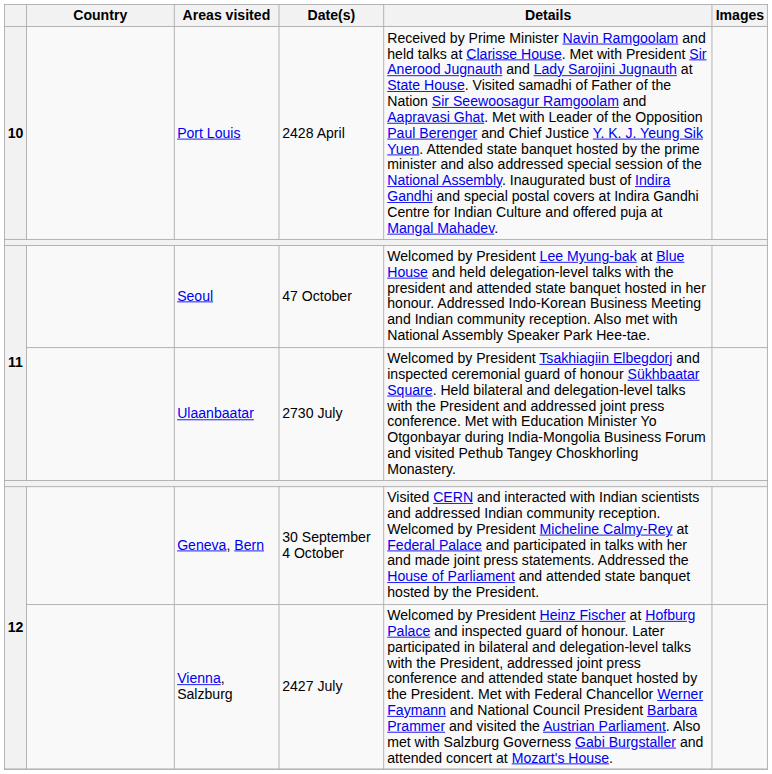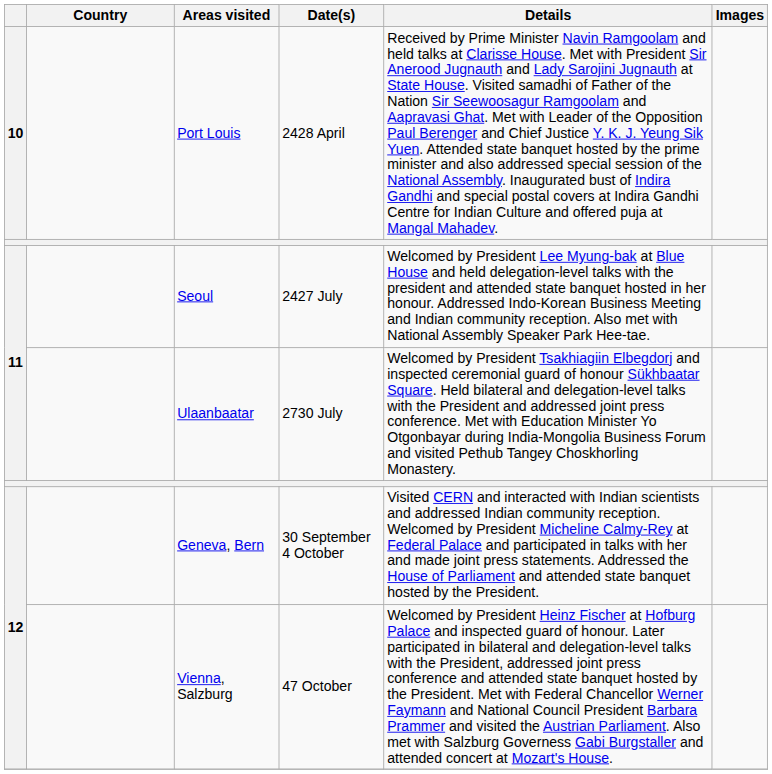 <table class="wikitable outercollapse sortable">
 <tr>
 <th></th>
 <th style="width:10em">Country</th>
 <th style="width:7em">Areas visited</th>
 <th style="width:7em">Date(s)</th>
 <th class="unsortable">Details</th>
 <th class="unsortable">Images</th>
 </tr>
 <tr>
 <th>10</th>
 <td></td>
 <td><a href='#'>Port Louis</a></td>
 <td>2428 April</td>
 <td>Received by Prime Minister <a href='#'>Navin Ramgoolam</a> and held talks at <a href='#'>Clarisse House</a>. Met with President <a href='#'>Sir Anerood Jugnauth</a> and <a href='#'>Lady Sarojini Jugnauth</a> at <a href='#'>State House</a>. Visited samadhi of Father of the Nation <a href='#'>Sir Seewoosagur Ramgoolam</a> and <a href='#'>Aapravasi Ghat</a>. Met with Leader of the Opposition <a href='#'>Paul Berenger</a> and Chief Justice <a href='#'>Y. K. J. Yeung Sik Yuen</a>. Attended state banquet hosted by the prime minister and also addressed special session of the <a href='#'>National Assembly</a>. Inaugurated bust of <a href='#'>Indira Gandhi</a> and special postal covers at Indira Gandhi Centre for Indian Culture and offered puja at <a href='#'>Mangal Mahadev</a>.</td>
 <td></td>
 </tr>
 <tr>
 <th colspan="6"></th>
 </tr>
 <tr>
 <th rowspan="2">11</th>
 <td></td>
 <td><a href='#'>Seoul</a></td>
-<td>47 October</td>
+<td>2427 July</td>
 <td>Welcomed by President <a href='#'>Lee Myung-bak</a> at <a href='#'>Blue House</a> and held delegation-level talks with the president and attended state banquet hosted in her honour. Addressed Indo-Korean Business Meeting and Indian community reception. Also met with National Assembly Speaker Park Hee-tae.</td>
 <td></td>
 </tr>
 <tr>
 <td></td>
 <td><a href='#'>Ulaanbaatar</a></td>
 <td>2730 July</td>
 <td>Welcomed by President <a href='#'>Tsakhiagiin Elbegdorj</a> and inspected ceremonial guard of honour <a href='#'>Sükhbaatar Square</a>. Held bilateral and delegation-level talks with the President and addressed joint press conference. Met with Education Minister Yo Otgonbayar during India-Mongolia Business Forum and visited Pethub Tangey Choskhorling Monastery.</td>
 <td></td>
 </tr>
 <tr>
 <th colspan="6"></th>
 </tr>
 <tr>
 <th rowspan="2">12</th>
 <td></td>
 <td><a href='#'>Geneva</a>, <a href='#'>Bern</a></td>
 <td>30 September<br>4 October</td>
 <td>Visited <a href='#'>CERN</a> and interacted with Indian scientists and addressed Indian community reception. Welcomed by President <a href='#'>Micheline Calmy-Rey</a> at <a href='#'>Federal Palace</a> and participated in talks with her and made joint press statements. Addressed the <a href='#'>House of Parliament</a> and attended state banquet hosted by the President.</td>
 <td></td>
 </tr>
 <tr>
 <td></td>
 <td><a href='#'>Vienna</a>, Salzburg</td>
-<td>2427 July</td>
+<td>47 October</td>
 <td>Welcomed by President <a href='#'>Heinz Fischer</a> at <a href='#'>Hofburg Palace</a> and inspected guard of honour. Later participated in bilateral and delegation-level talks with the President, addressed joint press conference and attended state banquet hosted by the President. Met with Federal Chancellor <a href='#'>Werner Faymann</a> and National Council President <a href='#'>Barbara Prammer</a> and visited the <a href='#'>Austrian Parliament</a>. Also met with Salzburg Governess <a href='#'>Gabi Burgstaller</a> and attended concert at <a href='#'>Mozart's House</a>.</td>
 <td></td>
 </tr>
 <tr>
 </tr>
 </table>
